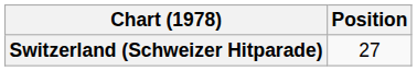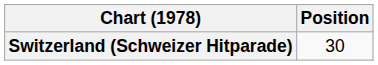 <table class="wikitable plainrowheaders" style="text-align:center;">
 <tr>
 <th scope="col">Chart (1978)</th>
 <th scope="col">Position</th>
 </tr>
 <tr>
 <th scope="row">Switzerland (Schweizer Hitparade)</th>
-<td>27</td>
+<td>30</td>
 </tr>
 </table>
